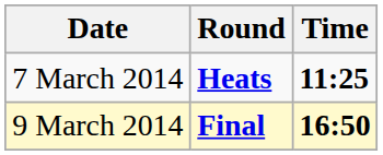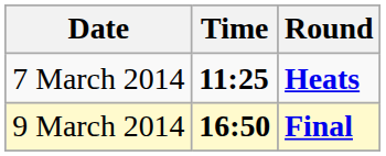 <table class="wikitable">
 <tr>
 <th>Date</th>
+<th>Time</th>
 <th>Round</th>
-<th>Time</th>
 </tr>
 <tr>
 <td>7 March 2014</td>
+<td><strong>11:25</strong></td>
 <td><strong><a href='#'>Heats</a></strong></td>
-<td><strong>11:25</strong></td>
 </tr>
 <tr style=background:lemonchiffon>
 <td>9 March 2014</td>
+<td><strong>16:50</strong></td>
 <td><strong><a href='#'>Final</a></strong></td>
-<td><strong>16:50</strong></td>
 </tr>
 </table>
